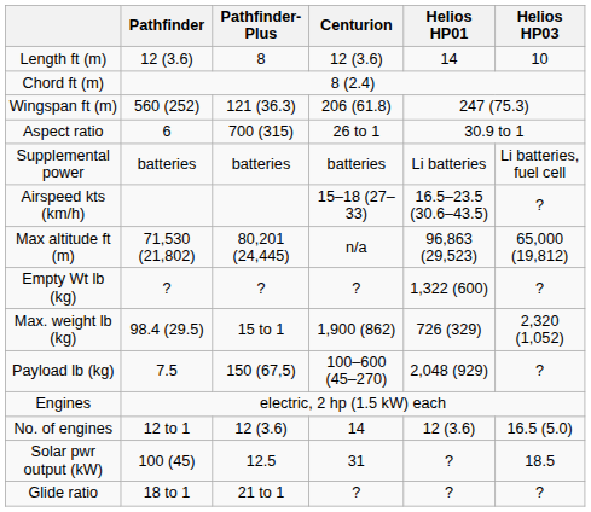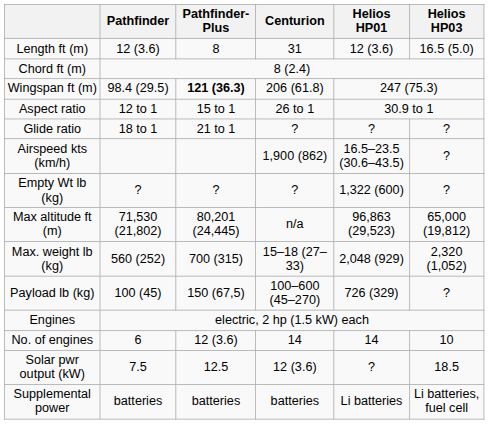 <table class="wikitable" style="text-align:center;">
 <tr>
 <th> </th>
 <th>Pathfinder</th>
 <th>Pathfinder-Plus</th>
 <th>Centurion</th>
 <th>Helios HP01</th>
 <th>Helios HP03</th>
 </tr>
 <tr>
 <td>Length ft (m)</td>
 <td>12 (3.6)</td>
 <td>8</td>
+<td>31</td>
 <td>12 (3.6)</td>
-<td>14</td>
-<td>10</td>
+<td>16.5 (5.0)</td>
 </tr>
 <tr>
 <td>Chord ft (m)</td>
 <td colspan="5">8 (2.4)</td>
 </tr>
 <tr>
 <td>Wingspan ft (m)</td>
-<td>560 (252)</td>
-<td>121 (36.3)</td>
+<td>98.4 (29.5)</td>
+<td><strong>121 (36.3)</strong></td>
 <td>206 (61.8)</td>
 <td colspan="2">247 (75.3)</td>
 </tr>
 <tr>
 <td>Aspect ratio</td>
-<td>6</td>
-<td>700 (315)</td>
+<td>12 to 1</td>
+<td>15 to 1</td>
 <td>26 to 1</td>
 <td colspan="2">30.9 to 1</td>
 </tr>
 <tr>
-<td>Supplemental power</td>
-<td>batteries</td>
-<td>batteries</td>
-<td>batteries</td>
-<td>Li batteries</td>
-<td>Li batteries, fuel cell</td>
+<td>Glide ratio</td>
+<td>18 to 1</td>
+<td>21 to 1</td>
+<td>?</td>
+<td>?</td>
+<td>?</td>
 </tr>
 <tr>
 <td>Airspeed kts (km/h)</td>
 <td></td>
 <td></td>
-<td>15–18 (27–33)</td>
+<td>1,900 (862)</td>
 <td>16.5–23.5 (30.6–43.5)</td>
+<td>?</td>
+</tr>
+<tr>
+<td>Empty Wt lb (kg)</td>
+<td>?</td>
+<td>?</td>
+<td>?</td>
+<td>1,322 (600)</td>
 <td>?</td>
 </tr>
 <tr>
 <td>Max altitude ft (m)</td>
 <td>71,530 (21,802)</td>
 <td>80,201 (24,445)</td>
 <td>n/a</td>
 <td>96,863 (29,523)</td>
 <td>65,000 (19,812)</td>
 </tr>
 <tr>
-<td>Empty Wt lb (kg)</td>
-<td>?</td>
-<td>?</td>
-<td>?</td>
-<td>1,322 (600)</td>
-<td>?</td>
-</tr>
-<tr>
 <td>Max. weight lb (kg)</td>
-<td>98.4 (29.5)</td>
-<td>15 to 1</td>
-<td>1,900 (862)</td>
-<td>726 (329)</td>
+<td>560 (252)</td>
+<td>700 (315)</td>
+<td>15–18 (27–33)</td>
+<td>2,048 (929)</td>
 <td>2,320 (1,052)</td>
 </tr>
 <tr>
 <td>Payload lb (kg)</td>
-<td>7.5</td>
+<td>100 (45)</td>
 <td>150 (67,5)</td>
 <td>100–600 (45–270)</td>
-<td>2,048 (929)</td>
+<td>726 (329)</td>
 <td>?</td>
 </tr>
 <tr>
 <td>Engines</td>
 <td colspan="5">electric, 2 hp (1.5 kW) each</td>
 </tr>
 <tr>
 <td>No. of engines</td>
-<td>12 to 1</td>
+<td>6</td>
 <td>12 (3.6)</td>
 <td>14</td>
-<td>12 (3.6)</td>
-<td>16.5 (5.0)</td>
+<td>14</td>
+<td>10</td>
 </tr>
 <tr>
 <td>Solar pwr output (kW)</td>
-<td>100 (45)</td>
+<td>7.5</td>
 <td>12.5</td>
-<td>31</td>
+<td>12 (3.6)</td>
 <td>?</td>
 <td>18.5</td>
 </tr>
 <tr>
-<td>Glide ratio</td>
-<td>18 to 1</td>
-<td>21 to 1</td>
-<td>?</td>
-<td>?</td>
-<td>?</td>
+<td>Supplemental power</td>
+<td>batteries</td>
+<td>batteries</td>
+<td>batteries</td>
+<td>Li batteries</td>
+<td>Li batteries, fuel cell</td>
 </tr>
 </table>
